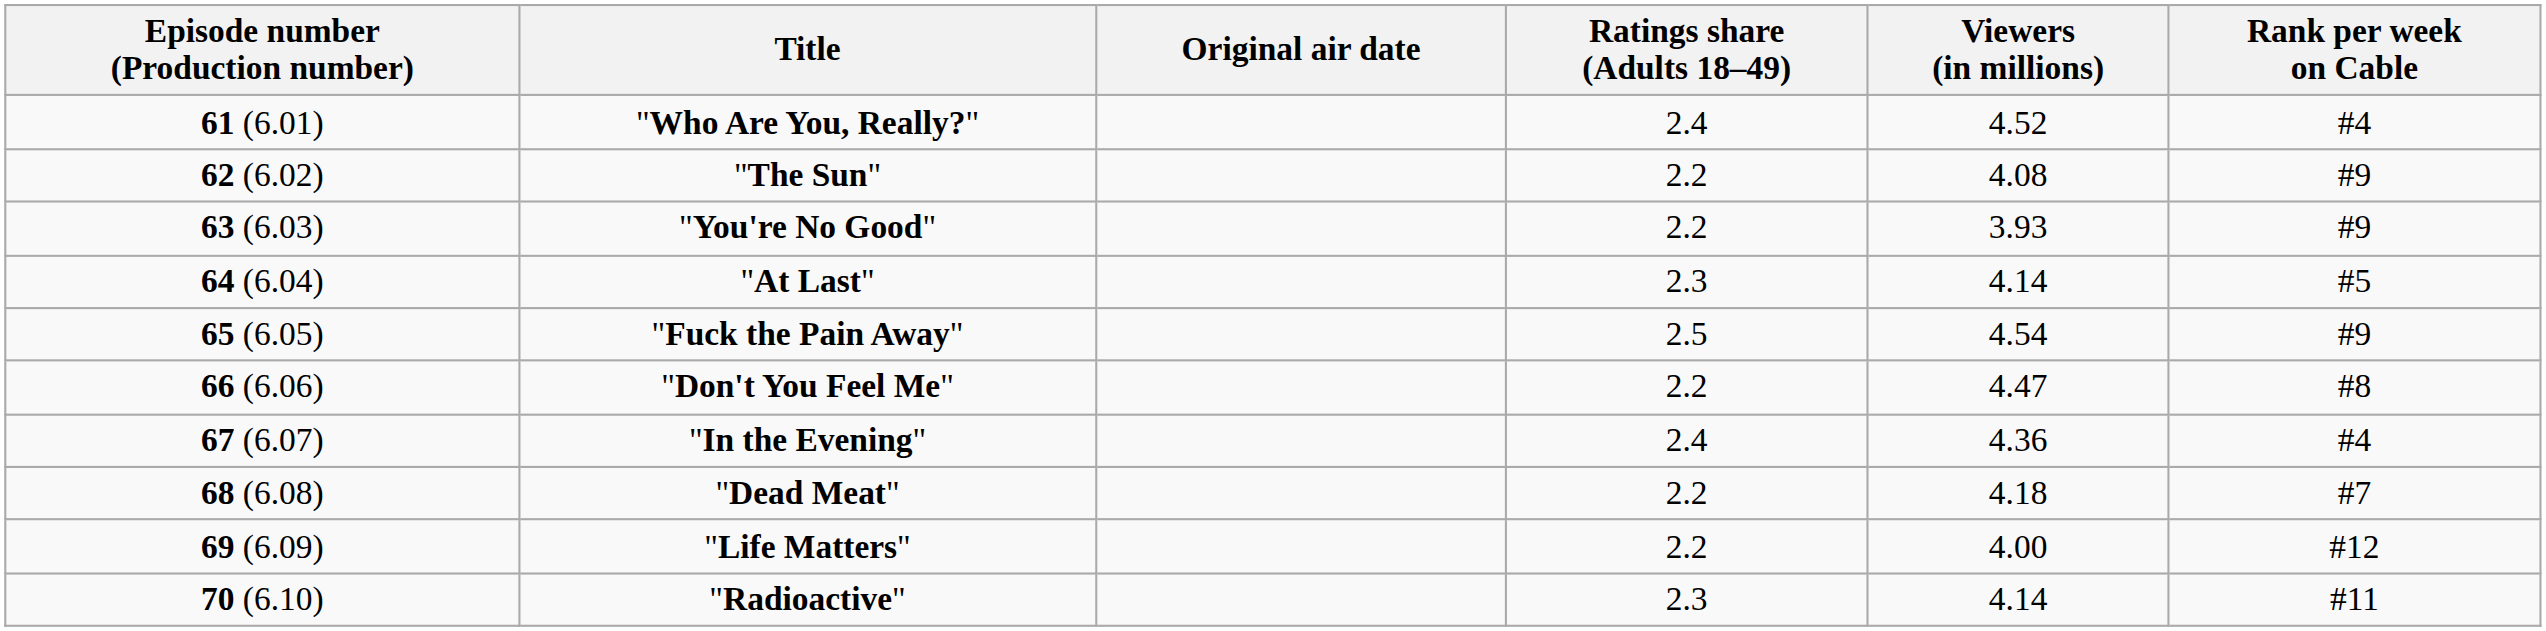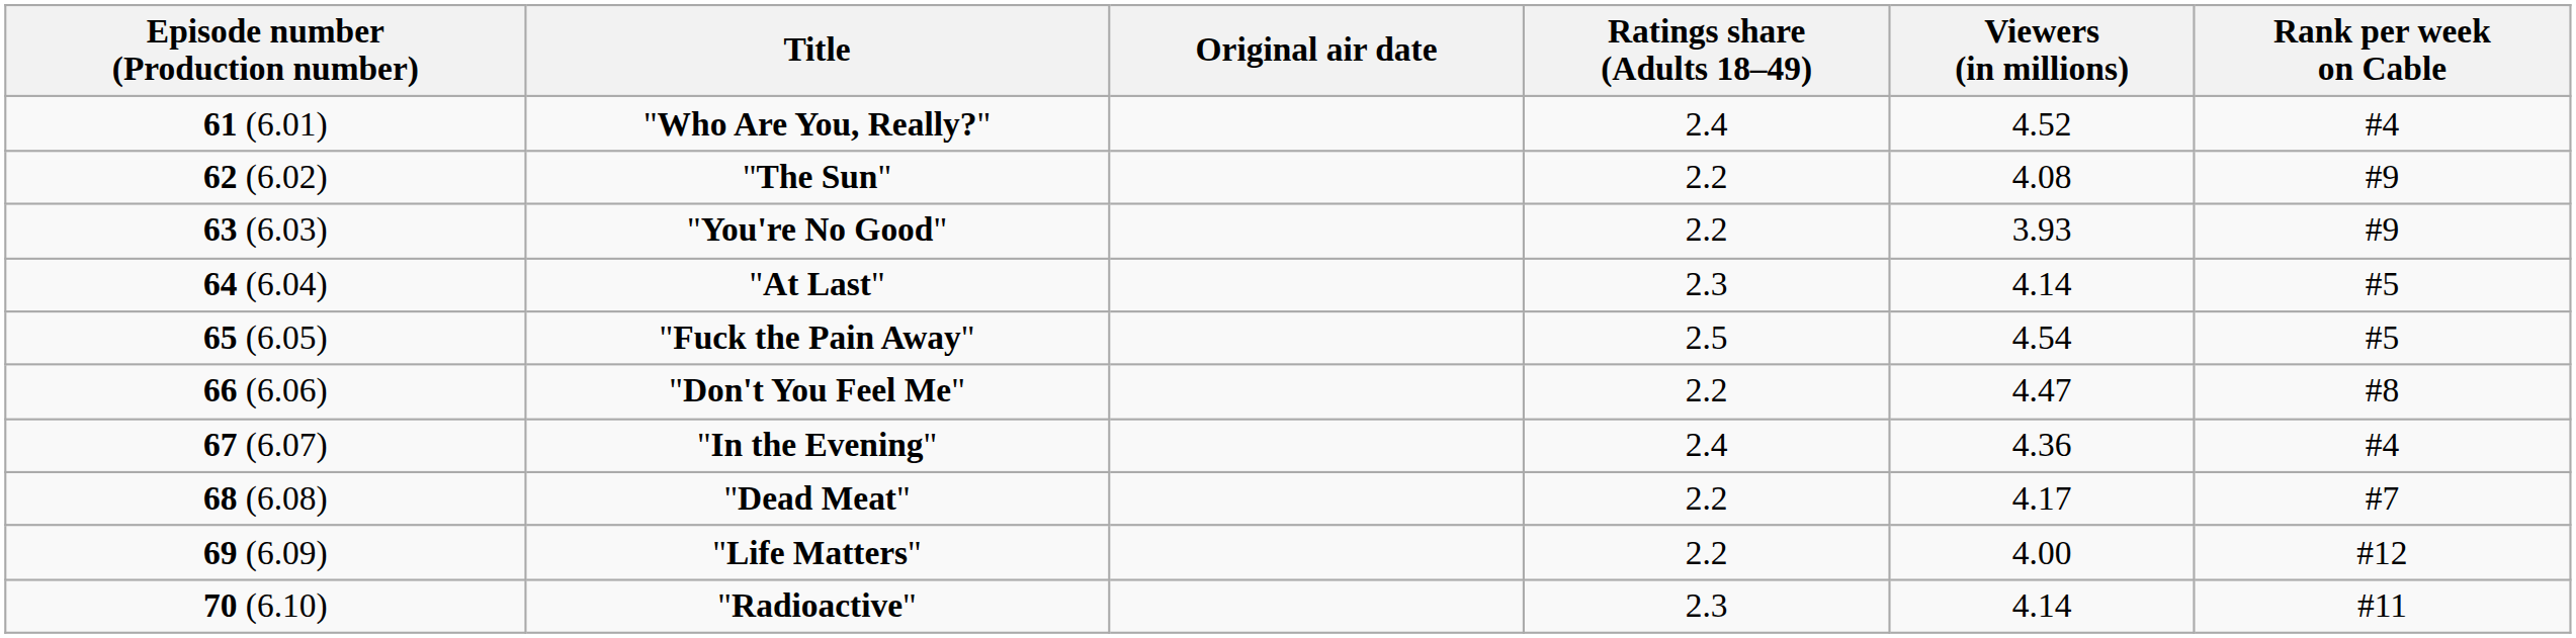 <table class="wikitable" style="text-align:center; width: 96%; margin-left: auto; margin-right: auto;">
 <tr>
 <th>Episode number<br>(Production number)</th>
 <th>Title</th>
 <th>Original air date</th>
 <th>Ratings share<br>(Adults 18–49)</th>
 <th>Viewers<br>(in millions)</th>
 <th>Rank per week<br>on Cable</th>
 </tr>
 <tr>
 <td><strong>61</strong> (6.01)</td>
 <td>"<strong>Who Are You, Really?</strong>"</td>
 <td></td>
 <td>2.4</td>
 <td>4.52</td>
 <td>#4</td>
 </tr>
 <tr>
 <td><strong>62</strong> (6.02)</td>
 <td>"<strong>The Sun</strong>"</td>
 <td></td>
 <td>2.2</td>
 <td>4.08</td>
 <td>#9</td>
 </tr>
 <tr>
 <td><strong>63</strong> (6.03)</td>
 <td>"<strong>You're No Good</strong>"</td>
 <td></td>
 <td>2.2</td>
 <td>3.93</td>
 <td>#9</td>
 </tr>
 <tr>
 <td><strong>64</strong> (6.04)</td>
 <td>"<strong>At Last</strong>"</td>
 <td></td>
 <td>2.3</td>
 <td>4.14</td>
 <td>#5</td>
 </tr>
 <tr>
 <td><strong>65</strong> (6.05)</td>
 <td>"<strong>Fuck the Pain Away</strong>"</td>
 <td></td>
 <td>2.5</td>
 <td>4.54</td>
-<td>#9</td>
+<td>#5</td>
 </tr>
 <tr>
 <td><strong>66</strong> (6.06)</td>
 <td>"<strong>Don't You Feel Me</strong>"</td>
 <td></td>
 <td>2.2</td>
 <td>4.47</td>
 <td>#8</td>
 </tr>
 <tr>
 <td><strong>67</strong> (6.07)</td>
 <td>"<strong>In the Evening</strong>"</td>
 <td></td>
 <td>2.4</td>
 <td>4.36</td>
 <td>#4</td>
 </tr>
 <tr>
 <td><strong>68</strong> (6.08)</td>
 <td>"<strong>Dead Meat</strong>"</td>
 <td></td>
 <td>2.2</td>
-<td>4.18</td>
+<td>4.17</td>
 <td>#7</td>
 </tr>
 <tr>
 <td><strong>69</strong> (6.09)</td>
 <td>"<strong>Life Matters</strong>"</td>
 <td></td>
 <td>2.2</td>
 <td>4.00</td>
 <td>#12</td>
 </tr>
 <tr>
 <td><strong>70</strong> (6.10)</td>
 <td>"<strong>Radioactive</strong>"</td>
 <td></td>
 <td>2.3</td>
 <td>4.14</td>
 <td>#11</td>
 </tr>
 </table>
